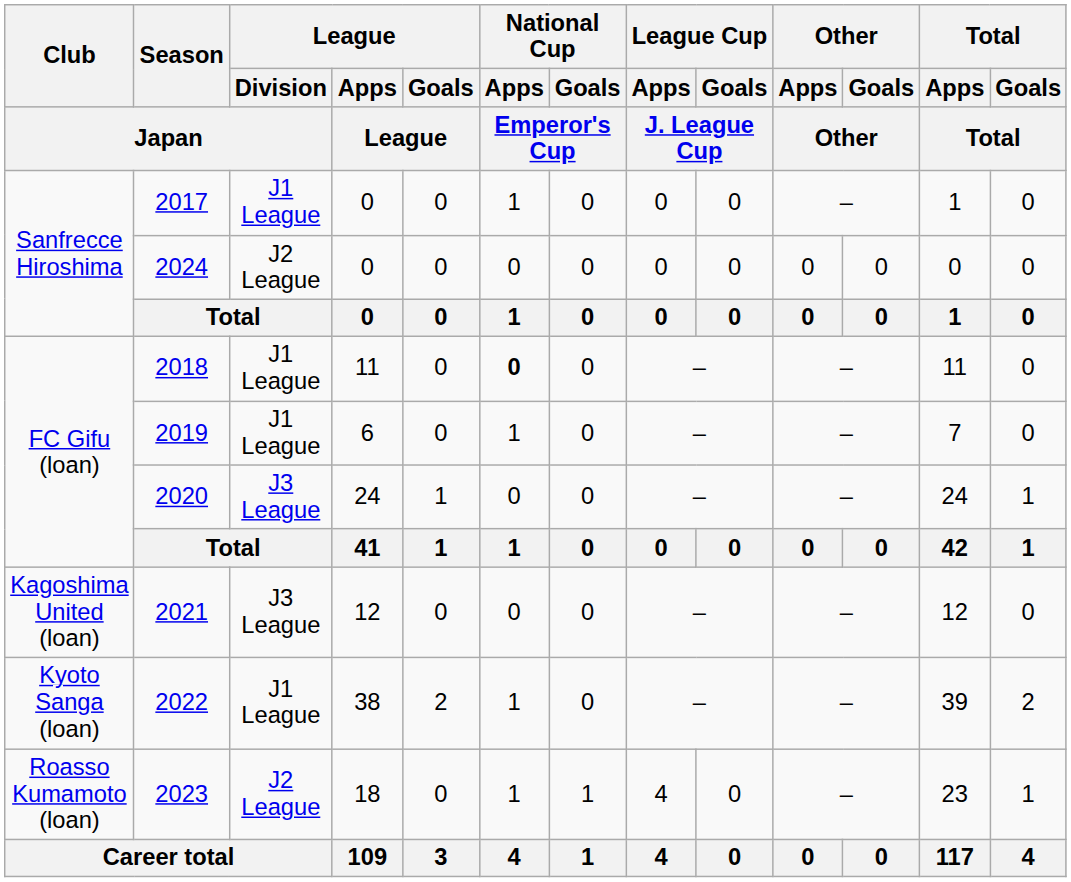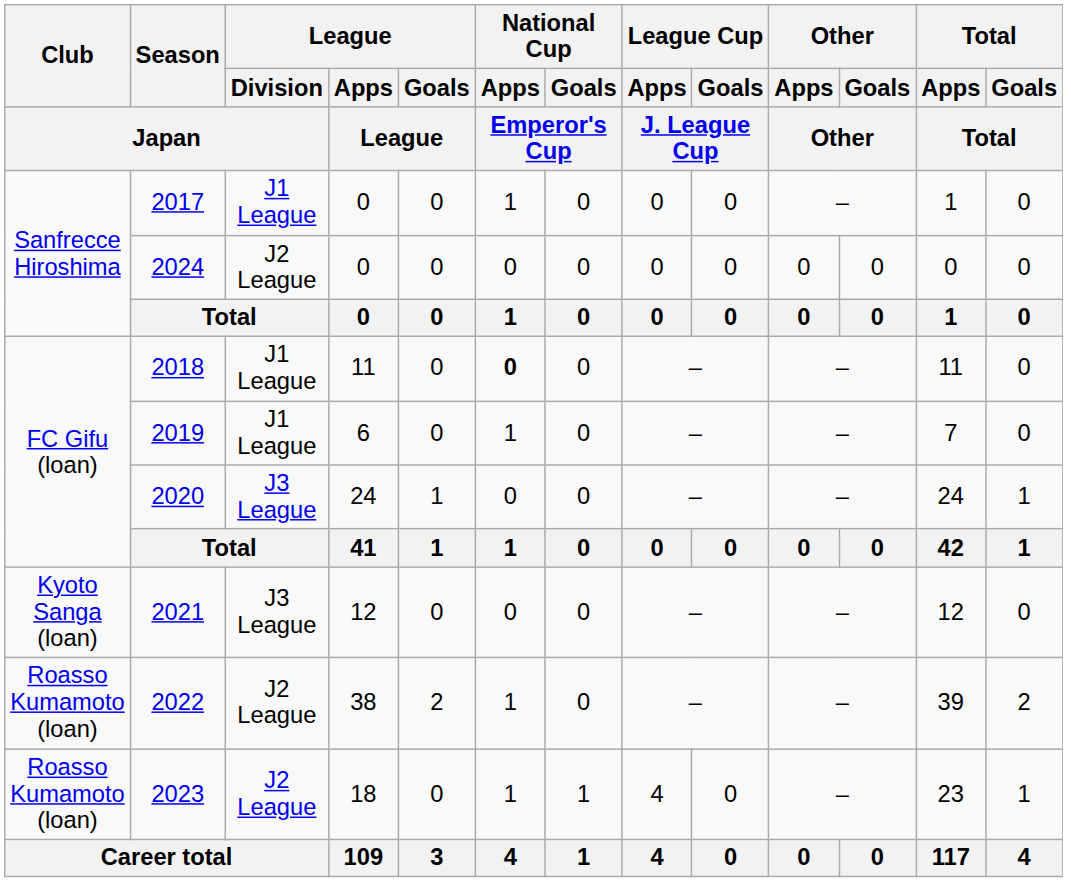 <table class="wikitable" style="text-align:center">
 <tr>
 <th rowspan=2>Club</th>
 <th rowspan=2>Season</th>
 <th colspan=3>League</th>
 <th colspan=2>National Cup</th>
 <th colspan=2>League Cup</th>
 <th colspan=2>Other</th>
 <th colspan=2>Total</th>
 </tr>
 <tr>
 <th>Division</th>
 <th>Apps</th>
 <th>Goals</th>
 <th>Apps</th>
 <th>Goals</th>
 <th>Apps</th>
 <th>Goals</th>
 <th>Apps</th>
 <th>Goals</th>
 <th>Apps</th>
 <th>Goals</th>
 </tr>
 <tr>
 <th colspan=3>Japan</th>
 <th colspan=2>League</th>
 <th colspan=2><a href='#'>Emperor's Cup</a></th>
 <th colspan=2><a href='#'>J. League Cup</a></th>
 <th colspan=2>Other</th>
 <th colspan=2>Total</th>
 </tr>
 <tr>
 <td rowspan="3"><a href='#'>Sanfrecce Hiroshima</a></td>
 <td><a href='#'>2017</a></td>
 <td><a href='#'>J1 League</a></td>
 <td>0</td>
 <td>0</td>
 <td>1</td>
 <td>0</td>
 <td>0</td>
 <td>0</td>
 <td colspan="2">–</td>
 <td>1</td>
 <td>0</td>
 </tr>
 <tr>
 <td><a href='#'>2024</a></td>
 <td>J2 League</td>
 <td>0</td>
 <td>0</td>
 <td>0</td>
 <td>0</td>
 <td>0</td>
 <td>0</td>
 <td>0</td>
 <td>0</td>
 <td>0</td>
 <td>0</td>
 </tr>
 <tr>
 <th colspan="2">Total</th>
 <th>0</th>
 <th>0</th>
 <th>1</th>
 <th>0</th>
 <th>0</th>
 <th>0</th>
 <th>0</th>
 <th>0</th>
 <th>1</th>
 <th>0</th>
 </tr>
 <tr>
 <td rowspan="4"><a href='#'>FC Gifu</a> (loan)</td>
 <td><a href='#'>2018</a></td>
 <td>J1 League</td>
 <td>11</td>
 <td>0</td>
 <td><strong>0</strong></td>
 <td>0</td>
 <td colspan="2">–</td>
 <td colspan="2">–</td>
 <td>11</td>
 <td>0</td>
 </tr>
 <tr>
 <td><a href='#'>2019</a></td>
 <td>J1 League</td>
 <td>6</td>
 <td>0</td>
 <td>1</td>
 <td>0</td>
 <td colspan="2">–</td>
 <td colspan="2">–</td>
 <td>7</td>
 <td>0</td>
 </tr>
 <tr>
 <td><a href='#'>2020</a></td>
 <td><a href='#'>J3 League</a></td>
 <td>24</td>
 <td>1</td>
 <td>0</td>
 <td>0</td>
 <td colspan="2">–</td>
 <td colspan="2">–</td>
 <td>24</td>
 <td>1</td>
 </tr>
 <tr>
 <th colspan="2">Total</th>
 <th>41</th>
 <th>1</th>
 <th>1</th>
 <th>0</th>
 <th>0</th>
 <th>0</th>
 <th>0</th>
 <th>0</th>
 <th>42</th>
 <th>1</th>
 </tr>
 <tr>
-<td><a href='#'>Kagoshima United</a> (loan)</td>
+<td><a href='#'>Kyoto Sanga</a> (loan)</td>
 <td><a href='#'>2021</a></td>
 <td>J3 League</td>
 <td>12</td>
 <td>0</td>
 <td>0</td>
 <td>0</td>
 <td colspan="2">–</td>
 <td colspan="2">–</td>
 <td>12</td>
 <td>0</td>
 </tr>
 <tr>
-<td><a href='#'>Kyoto Sanga</a> (loan)</td>
+<td><a href='#'>Roasso Kumamoto</a> (loan)</td>
 <td><a href='#'>2022</a></td>
-<td>J1 League</td>
+<td>J2 League</td>
 <td>38</td>
 <td>2</td>
 <td>1</td>
 <td>0</td>
 <td colspan="2">–</td>
 <td colspan="2">–</td>
 <td>39</td>
 <td>2</td>
 </tr>
 <tr>
 <td><a href='#'>Roasso Kumamoto</a> (loan)</td>
 <td><a href='#'>2023</a></td>
 <td><a href='#'>J2 League</a></td>
 <td>18</td>
 <td>0</td>
 <td>1</td>
 <td>1</td>
 <td>4</td>
 <td>0</td>
 <td colspan="2">–</td>
 <td>23</td>
 <td>1</td>
 </tr>
 <tr>
 <th colspan=3>Career total</th>
 <th>109</th>
 <th>3</th>
 <th>4</th>
 <th>1</th>
 <th>4</th>
 <th>0</th>
 <th>0</th>
 <th>0</th>
 <th>117</th>
 <th>4</th>
 </tr>
 </table>
